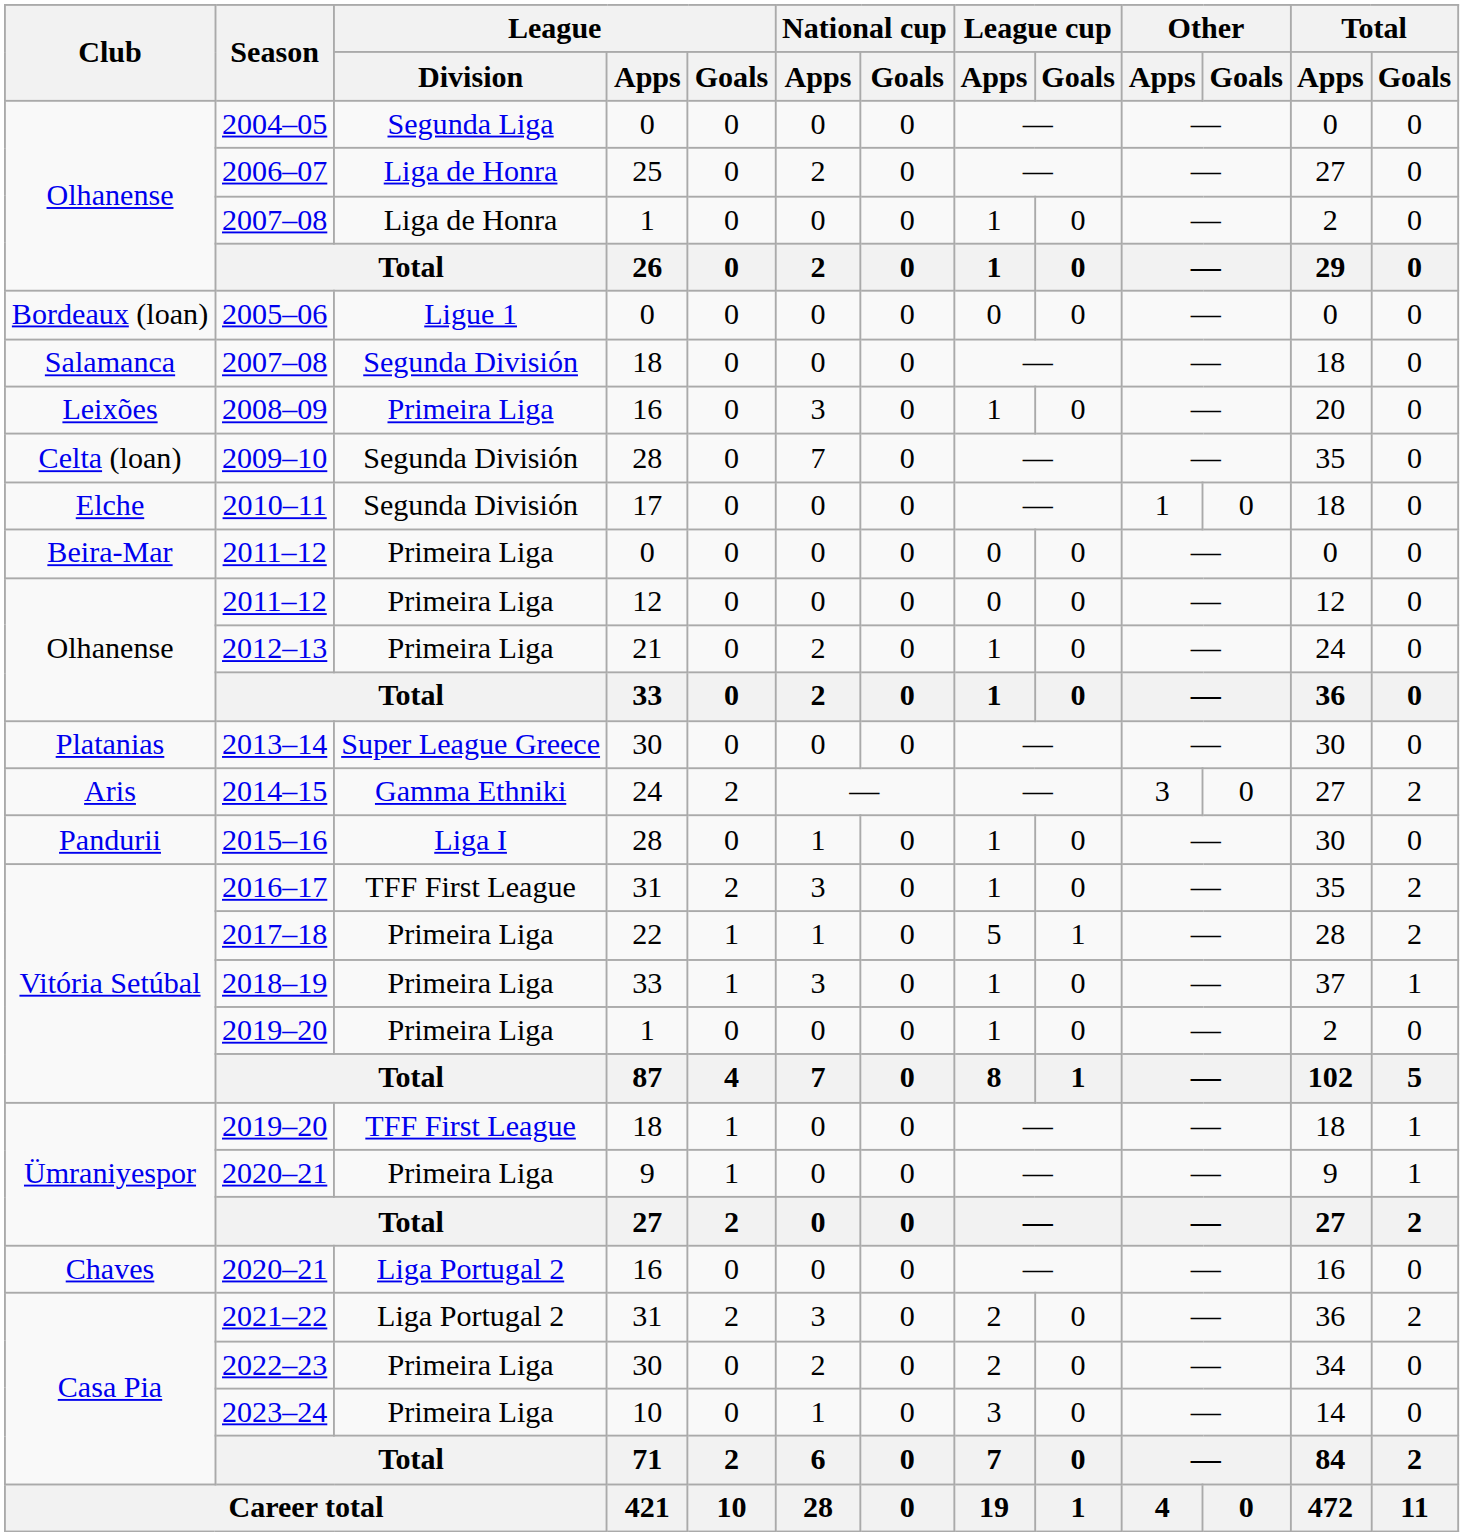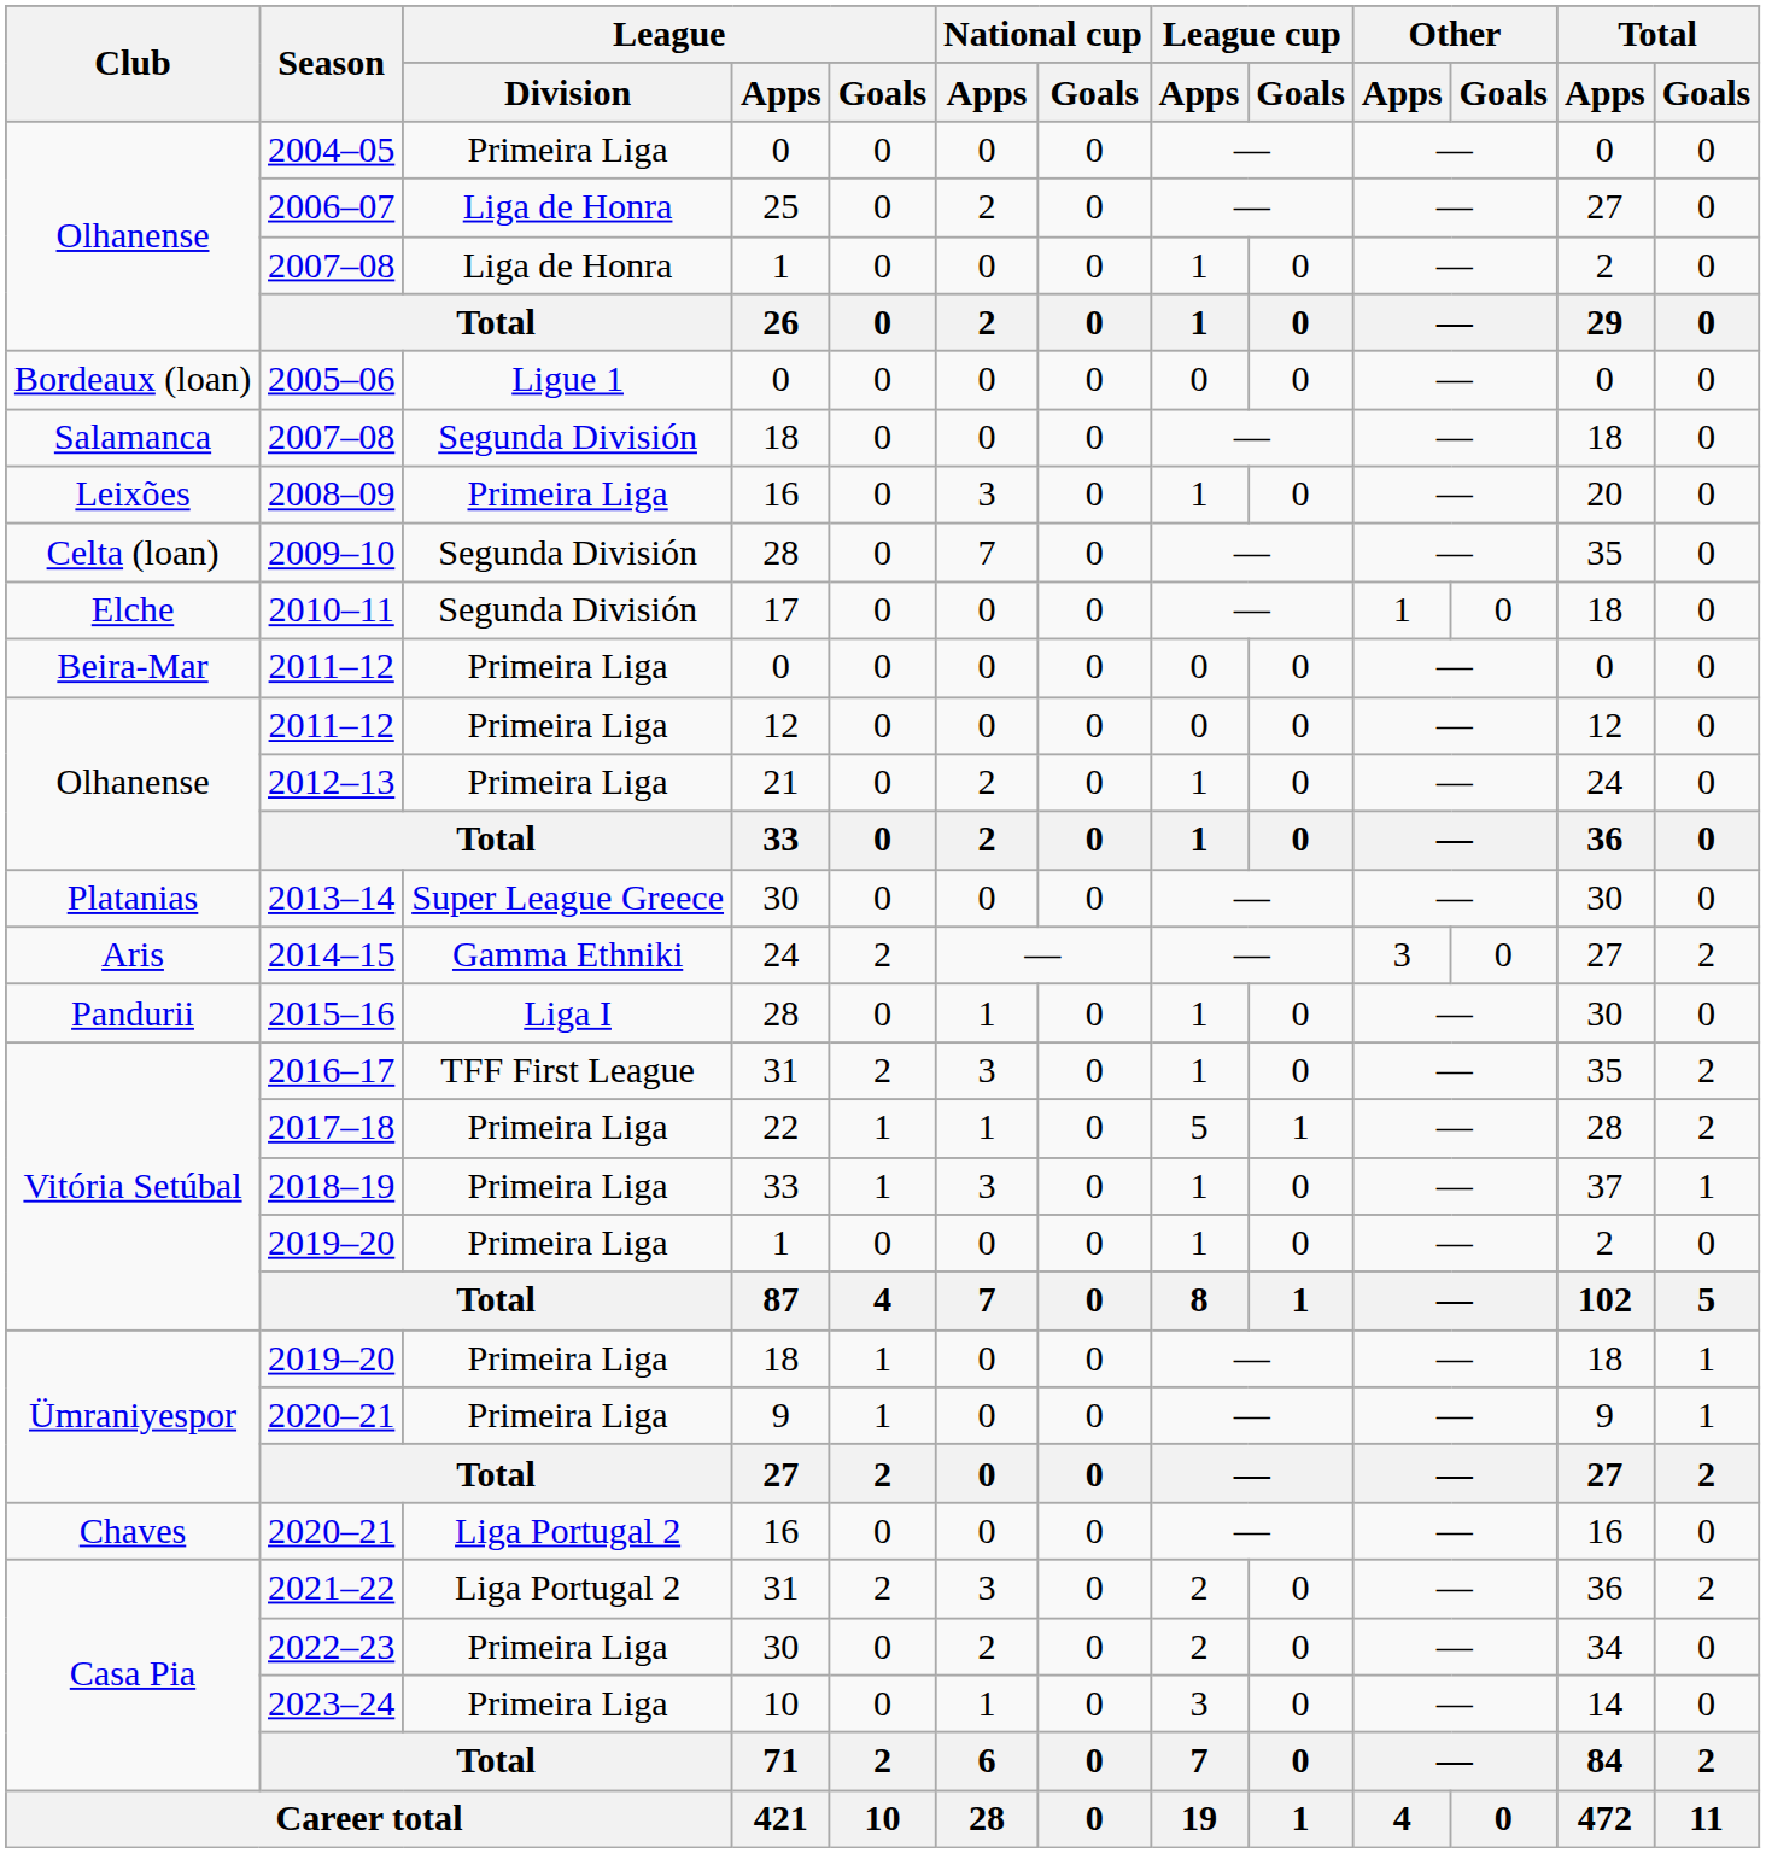 <table class="wikitable" style="text-align: center">
 <tr>
 <th rowspan="2">Club</th>
 <th rowspan="2">Season</th>
 <th colspan="3">League</th>
 <th colspan="2">National cup</th>
 <th colspan="2">League cup</th>
 <th colspan="2">Other</th>
 <th colspan="2">Total</th>
 </tr>
 <tr>
 <th>Division</th>
 <th>Apps</th>
 <th>Goals</th>
 <th>Apps</th>
 <th>Goals</th>
 <th>Apps</th>
 <th>Goals</th>
 <th>Apps</th>
 <th>Goals</th>
 <th>Apps</th>
 <th>Goals</th>
 </tr>
 <tr>
 <td rowspan="4"><a href='#'>Olhanense</a></td>
 <td><a href='#'>2004–05</a></td>
-<td><a href='#'>Segunda Liga</a></td>
+<td>Primeira Liga</td>
 <td>0</td>
 <td>0</td>
 <td>0</td>
 <td>0</td>
 <td colspan="2">—</td>
 <td colspan="2">—</td>
 <td>0</td>
 <td>0</td>
 </tr>
 <tr>
 <td><a href='#'>2006–07</a></td>
 <td><a href='#'>Liga de Honra</a></td>
 <td>25</td>
 <td>0</td>
 <td>2</td>
 <td>0</td>
 <td colspan="2">—</td>
 <td colspan="2">—</td>
 <td>27</td>
 <td>0</td>
 </tr>
 <tr>
 <td><a href='#'>2007–08</a></td>
 <td>Liga de Honra</td>
 <td>1</td>
 <td>0</td>
 <td>0</td>
 <td>0</td>
 <td>1</td>
 <td>0</td>
 <td colspan="2">—</td>
 <td>2</td>
 <td>0</td>
 </tr>
 <tr>
 <th colspan="2">Total</th>
 <th>26</th>
 <th>0</th>
 <th>2</th>
 <th>0</th>
 <th>1</th>
 <th>0</th>
 <th colspan="2">—</th>
 <th>29</th>
 <th>0</th>
 </tr>
 <tr>
 <td><a href='#'>Bordeaux</a> (loan)</td>
 <td><a href='#'>2005–06</a></td>
 <td><a href='#'>Ligue 1</a></td>
 <td>0</td>
 <td>0</td>
 <td>0</td>
 <td>0</td>
 <td>0</td>
 <td>0</td>
 <td colspan="2">—</td>
 <td>0</td>
 <td>0</td>
 </tr>
 <tr>
 <td><a href='#'>Salamanca</a></td>
 <td><a href='#'>2007–08</a></td>
 <td><a href='#'>Segunda División</a></td>
 <td>18</td>
 <td>0</td>
 <td>0</td>
 <td>0</td>
 <td colspan="2">—</td>
 <td colspan="2">—</td>
 <td>18</td>
 <td>0</td>
 </tr>
 <tr>
 <td><a href='#'>Leixões</a></td>
 <td><a href='#'>2008–09</a></td>
 <td><a href='#'>Primeira Liga</a></td>
 <td>16</td>
 <td>0</td>
 <td>3</td>
 <td>0</td>
 <td>1</td>
 <td>0</td>
 <td colspan="2">—</td>
 <td>20</td>
 <td>0</td>
 </tr>
 <tr>
 <td><a href='#'>Celta</a> (loan)</td>
 <td><a href='#'>2009–10</a></td>
 <td>Segunda División</td>
 <td>28</td>
 <td>0</td>
 <td>7</td>
 <td>0</td>
 <td colspan="2">—</td>
 <td colspan="2">—</td>
 <td>35</td>
 <td>0</td>
 </tr>
 <tr>
 <td><a href='#'>Elche</a></td>
 <td><a href='#'>2010–11</a></td>
 <td>Segunda División</td>
 <td>17</td>
 <td>0</td>
 <td>0</td>
 <td>0</td>
 <td colspan="2">—</td>
 <td>1</td>
 <td>0</td>
 <td>18</td>
 <td>0</td>
 </tr>
 <tr>
 <td><a href='#'>Beira-Mar</a></td>
 <td><a href='#'>2011–12</a></td>
 <td>Primeira Liga</td>
 <td>0</td>
 <td>0</td>
 <td>0</td>
 <td>0</td>
 <td>0</td>
 <td>0</td>
 <td colspan="2">—</td>
 <td>0</td>
 <td>0</td>
 </tr>
 <tr>
 <td rowspan="3">Olhanense</td>
 <td><a href='#'>2011–12</a></td>
 <td>Primeira Liga</td>
 <td>12</td>
 <td>0</td>
 <td>0</td>
 <td>0</td>
 <td>0</td>
 <td>0</td>
 <td colspan="2">—</td>
 <td>12</td>
 <td>0</td>
 </tr>
 <tr>
 <td><a href='#'>2012–13</a></td>
 <td>Primeira Liga</td>
 <td>21</td>
 <td>0</td>
 <td>2</td>
 <td>0</td>
 <td>1</td>
 <td>0</td>
 <td colspan="2">—</td>
 <td>24</td>
 <td>0</td>
 </tr>
 <tr>
 <th colspan="2">Total</th>
 <th>33</th>
 <th>0</th>
 <th>2</th>
 <th>0</th>
 <th>1</th>
 <th>0</th>
 <th colspan="2">—</th>
 <th>36</th>
 <th>0</th>
 </tr>
 <tr>
 <td><a href='#'>Platanias</a></td>
 <td><a href='#'>2013–14</a></td>
 <td><a href='#'>Super League Greece</a></td>
 <td>30</td>
 <td>0</td>
 <td>0</td>
 <td>0</td>
 <td colspan="2">—</td>
 <td colspan="2">—</td>
 <td>30</td>
 <td>0</td>
 </tr>
 <tr>
 <td><a href='#'>Aris</a></td>
 <td><a href='#'>2014–15</a></td>
 <td><a href='#'>Gamma Ethniki</a></td>
 <td>24</td>
 <td>2</td>
 <td colspan="2">—</td>
 <td colspan="2">—</td>
 <td>3</td>
 <td>0</td>
 <td>27</td>
 <td>2</td>
 </tr>
 <tr>
 <td><a href='#'>Pandurii</a></td>
 <td><a href='#'>2015–16</a></td>
 <td><a href='#'>Liga I</a></td>
 <td>28</td>
 <td>0</td>
 <td>1</td>
 <td>0</td>
 <td>1</td>
 <td>0</td>
 <td colspan="2">—</td>
 <td>30</td>
 <td>0</td>
 </tr>
 <tr>
 <td rowspan="5"><a href='#'>Vitória Setúbal</a></td>
 <td><a href='#'>2016–17</a></td>
 <td>TFF First League</td>
 <td>31</td>
 <td>2</td>
 <td>3</td>
 <td>0</td>
 <td>1</td>
 <td>0</td>
 <td colspan="2">—</td>
 <td>35</td>
 <td>2</td>
 </tr>
 <tr>
 <td><a href='#'>2017–18</a></td>
 <td>Primeira Liga</td>
 <td>22</td>
 <td>1</td>
 <td>1</td>
 <td>0</td>
 <td>5</td>
 <td>1</td>
 <td colspan="2">—</td>
 <td>28</td>
 <td>2</td>
 </tr>
 <tr>
 <td><a href='#'>2018–19</a></td>
 <td>Primeira Liga</td>
 <td>33</td>
 <td>1</td>
 <td>3</td>
 <td>0</td>
 <td>1</td>
 <td>0</td>
 <td colspan="2">—</td>
 <td>37</td>
 <td>1</td>
 </tr>
 <tr>
 <td><a href='#'>2019–20</a></td>
 <td>Primeira Liga</td>
 <td>1</td>
 <td>0</td>
 <td>0</td>
 <td>0</td>
 <td>1</td>
 <td>0</td>
 <td colspan="2">—</td>
 <td>2</td>
 <td>0</td>
 </tr>
 <tr>
 <th colspan="2">Total</th>
 <th>87</th>
 <th>4</th>
 <th>7</th>
 <th>0</th>
 <th>8</th>
 <th>1</th>
 <th colspan="2">—</th>
 <th>102</th>
 <th>5</th>
 </tr>
 <tr>
 <td rowspan="3"><a href='#'>Ümraniyespor</a></td>
 <td><a href='#'>2019–20</a></td>
-<td><a href='#'>TFF First League</a></td>
+<td>Primeira Liga</td>
 <td>18</td>
 <td>1</td>
 <td>0</td>
 <td>0</td>
 <td colspan="2">—</td>
 <td colspan="2">—</td>
 <td>18</td>
 <td>1</td>
 </tr>
 <tr>
 <td><a href='#'>2020–21</a></td>
 <td>Primeira Liga</td>
 <td>9</td>
 <td>1</td>
 <td>0</td>
 <td>0</td>
 <td colspan="2">—</td>
 <td colspan="2">—</td>
 <td>9</td>
 <td>1</td>
 </tr>
 <tr>
 <th colspan="2">Total</th>
 <th>27</th>
 <th>2</th>
 <th>0</th>
 <th>0</th>
 <th colspan="2">—</th>
 <th colspan="2">—</th>
 <th>27</th>
 <th>2</th>
 </tr>
 <tr>
 <td><a href='#'>Chaves</a></td>
 <td><a href='#'>2020–21</a></td>
 <td><a href='#'>Liga Portugal 2</a></td>
 <td>16</td>
 <td>0</td>
 <td>0</td>
 <td>0</td>
 <td colspan="2">—</td>
 <td colspan="2">—</td>
 <td>16</td>
 <td>0</td>
 </tr>
 <tr>
 <td rowspan="4"><a href='#'>Casa Pia</a></td>
 <td><a href='#'>2021–22</a></td>
 <td>Liga Portugal 2</td>
 <td>31</td>
 <td>2</td>
 <td>3</td>
 <td>0</td>
 <td>2</td>
 <td>0</td>
 <td colspan="2">—</td>
 <td>36</td>
 <td>2</td>
 </tr>
 <tr>
 <td><a href='#'>2022–23</a></td>
 <td>Primeira Liga</td>
 <td>30</td>
 <td>0</td>
 <td>2</td>
 <td>0</td>
 <td>2</td>
 <td>0</td>
 <td colspan="2">—</td>
 <td>34</td>
 <td>0</td>
 </tr>
 <tr>
 <td><a href='#'>2023–24</a></td>
 <td>Primeira Liga</td>
 <td>10</td>
 <td>0</td>
 <td>1</td>
 <td>0</td>
 <td>3</td>
 <td>0</td>
 <td colspan="2">—</td>
 <td>14</td>
 <td>0</td>
 </tr>
 <tr>
 <th colspan="2">Total</th>
 <th>71</th>
 <th>2</th>
 <th>6</th>
 <th>0</th>
 <th>7</th>
 <th>0</th>
 <th colspan="2">—</th>
 <th>84</th>
 <th>2</th>
 </tr>
 <tr>
 <th colspan="3">Career total</th>
 <th>421</th>
 <th>10</th>
 <th>28</th>
 <th>0</th>
 <th>19</th>
 <th>1</th>
 <th>4</th>
 <th>0</th>
 <th>472</th>
 <th>11</th>
 </tr>
 </table>
